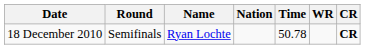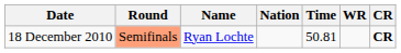 <table class="wikitable" style="text-align:center">
 <tr>
 <th>Date</th>
 <th>Round</th>
 <th>Name</th>
 <th>Nation</th>
 <th>Time</th>
 <th>WR</th>
 <th>CR</th>
 </tr>
 <tr>
 <td>18 December 2010</td>
-<td>Semifinals</td>
+<td style="background: lightsalmon;">Semifinals</td>
 <td align="left"><a href='#'>Ryan Lochte</a></td>
 <td align="left"></td>
-<td>50.78</td>
+<td>50.81</td>
 <td></td>
 <td><strong>CR</strong></td>
 </tr>
 </table>
